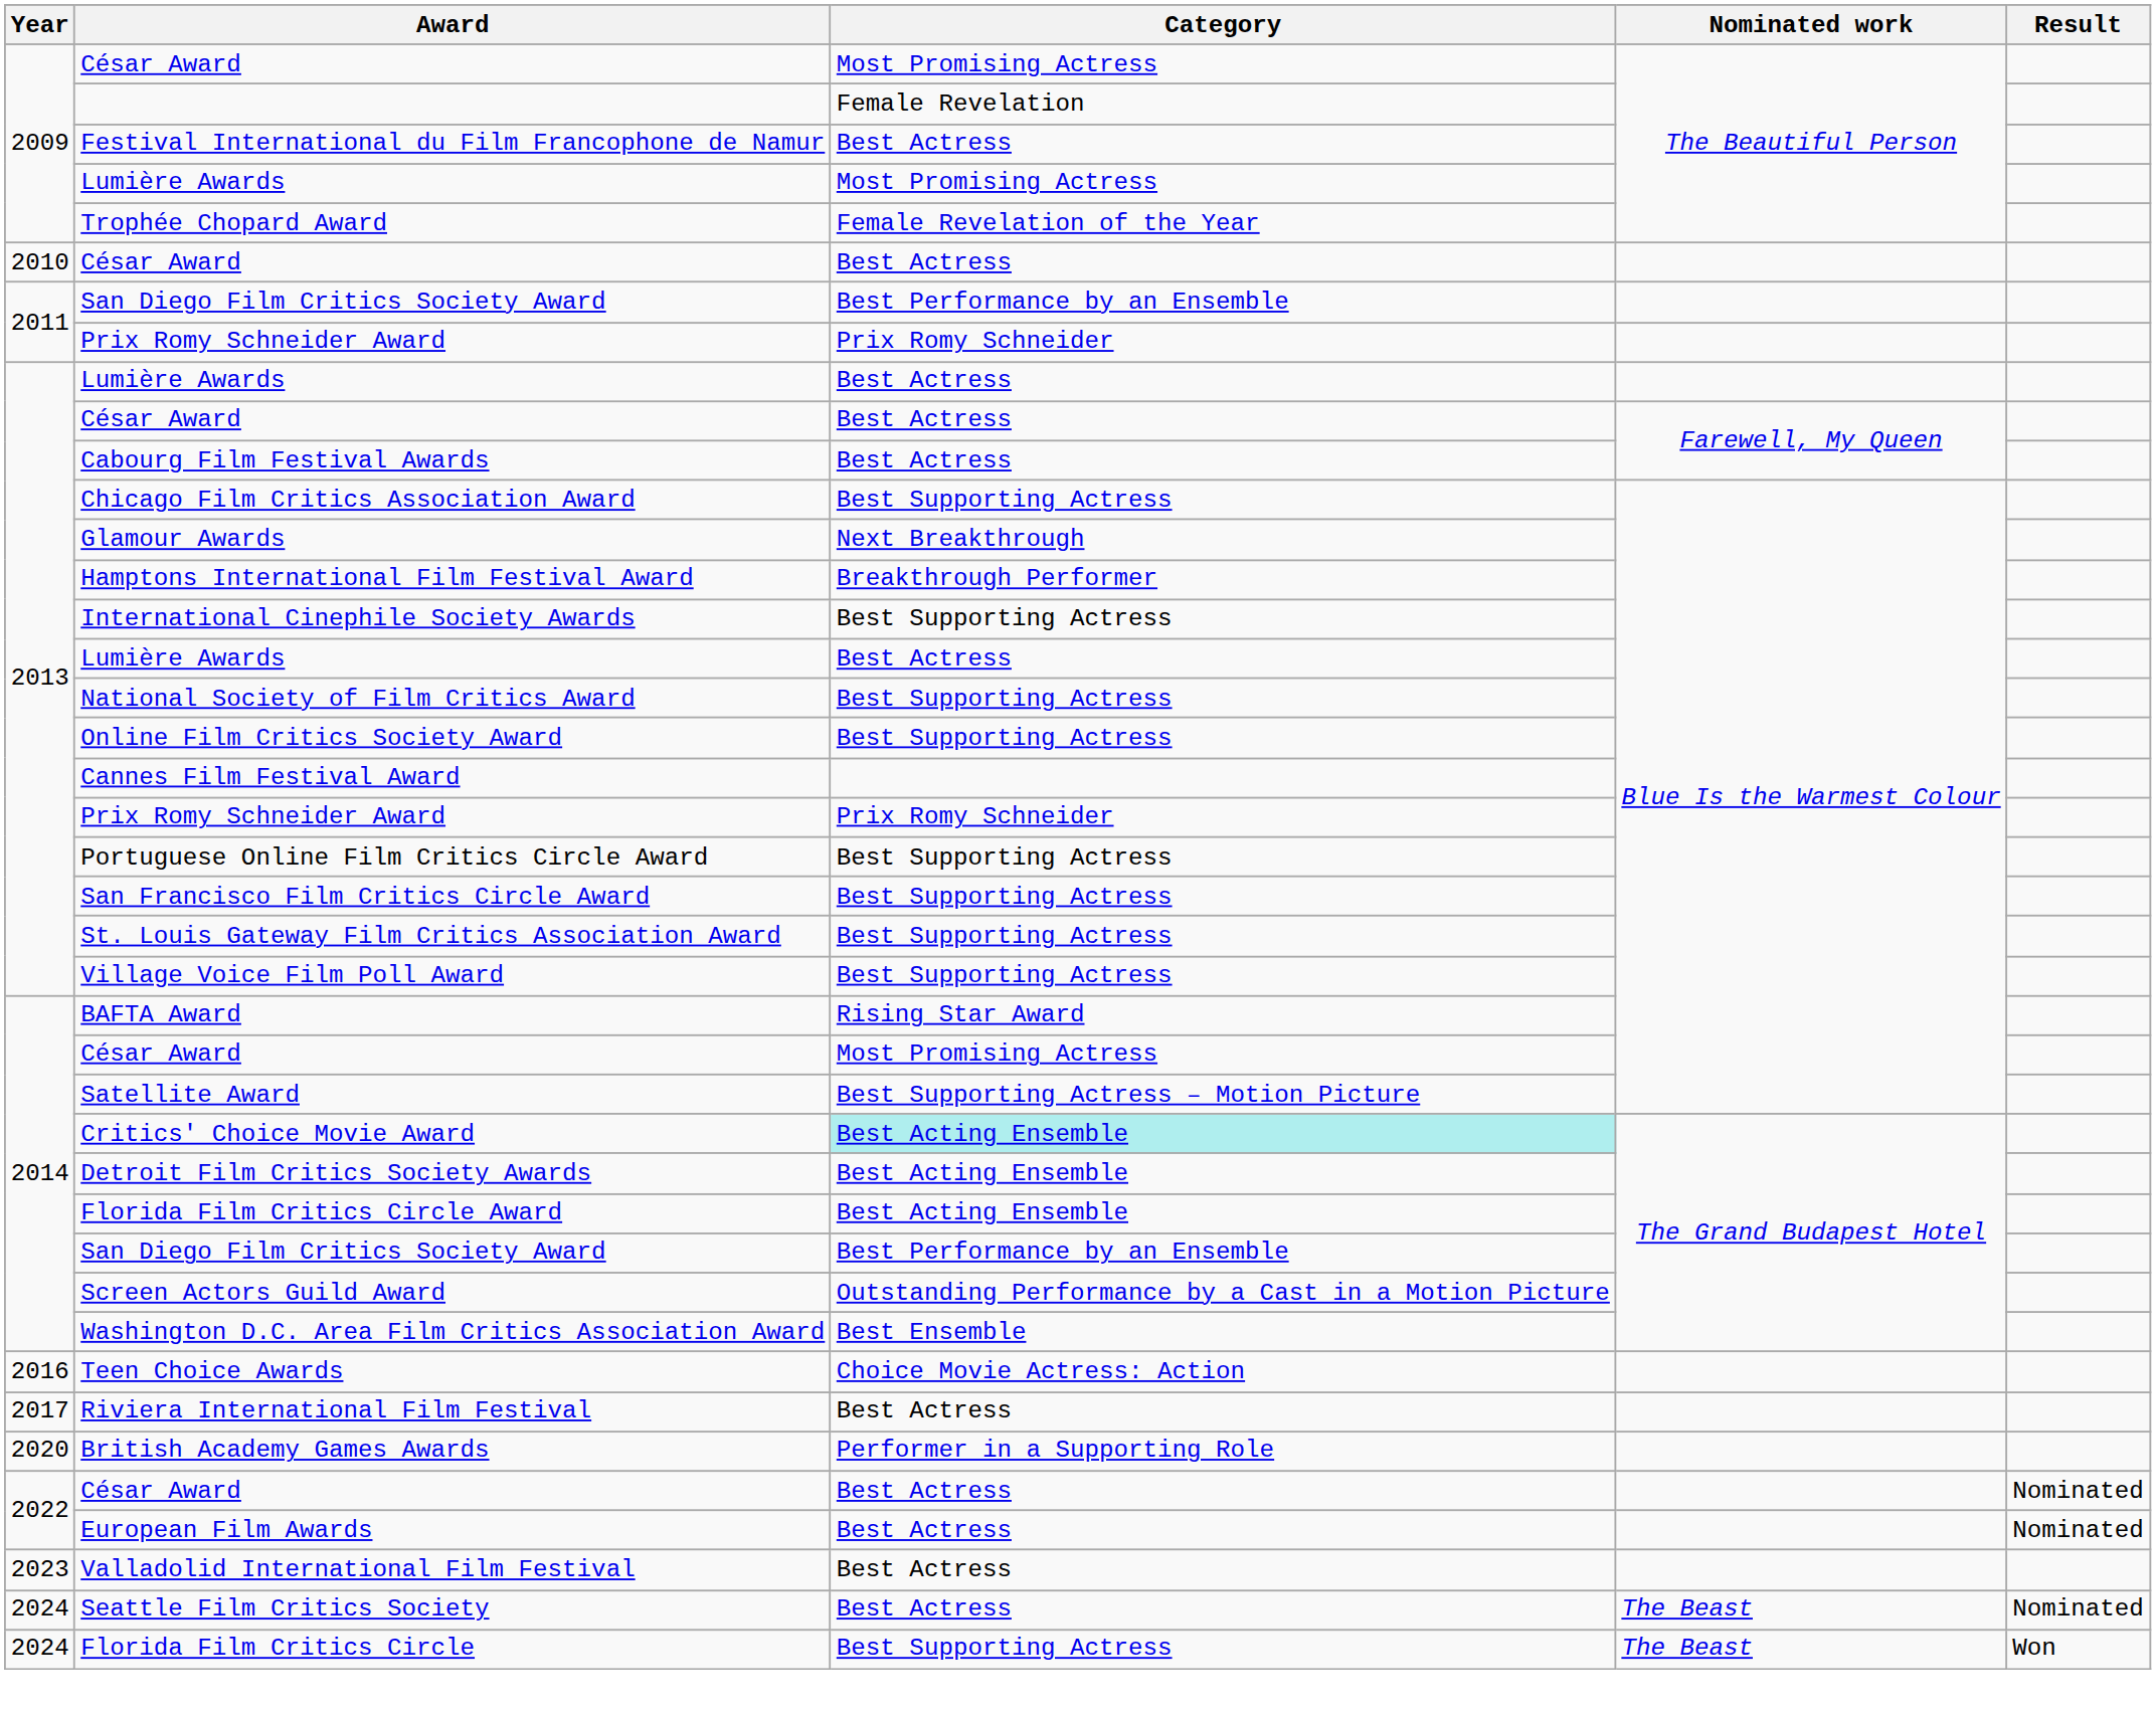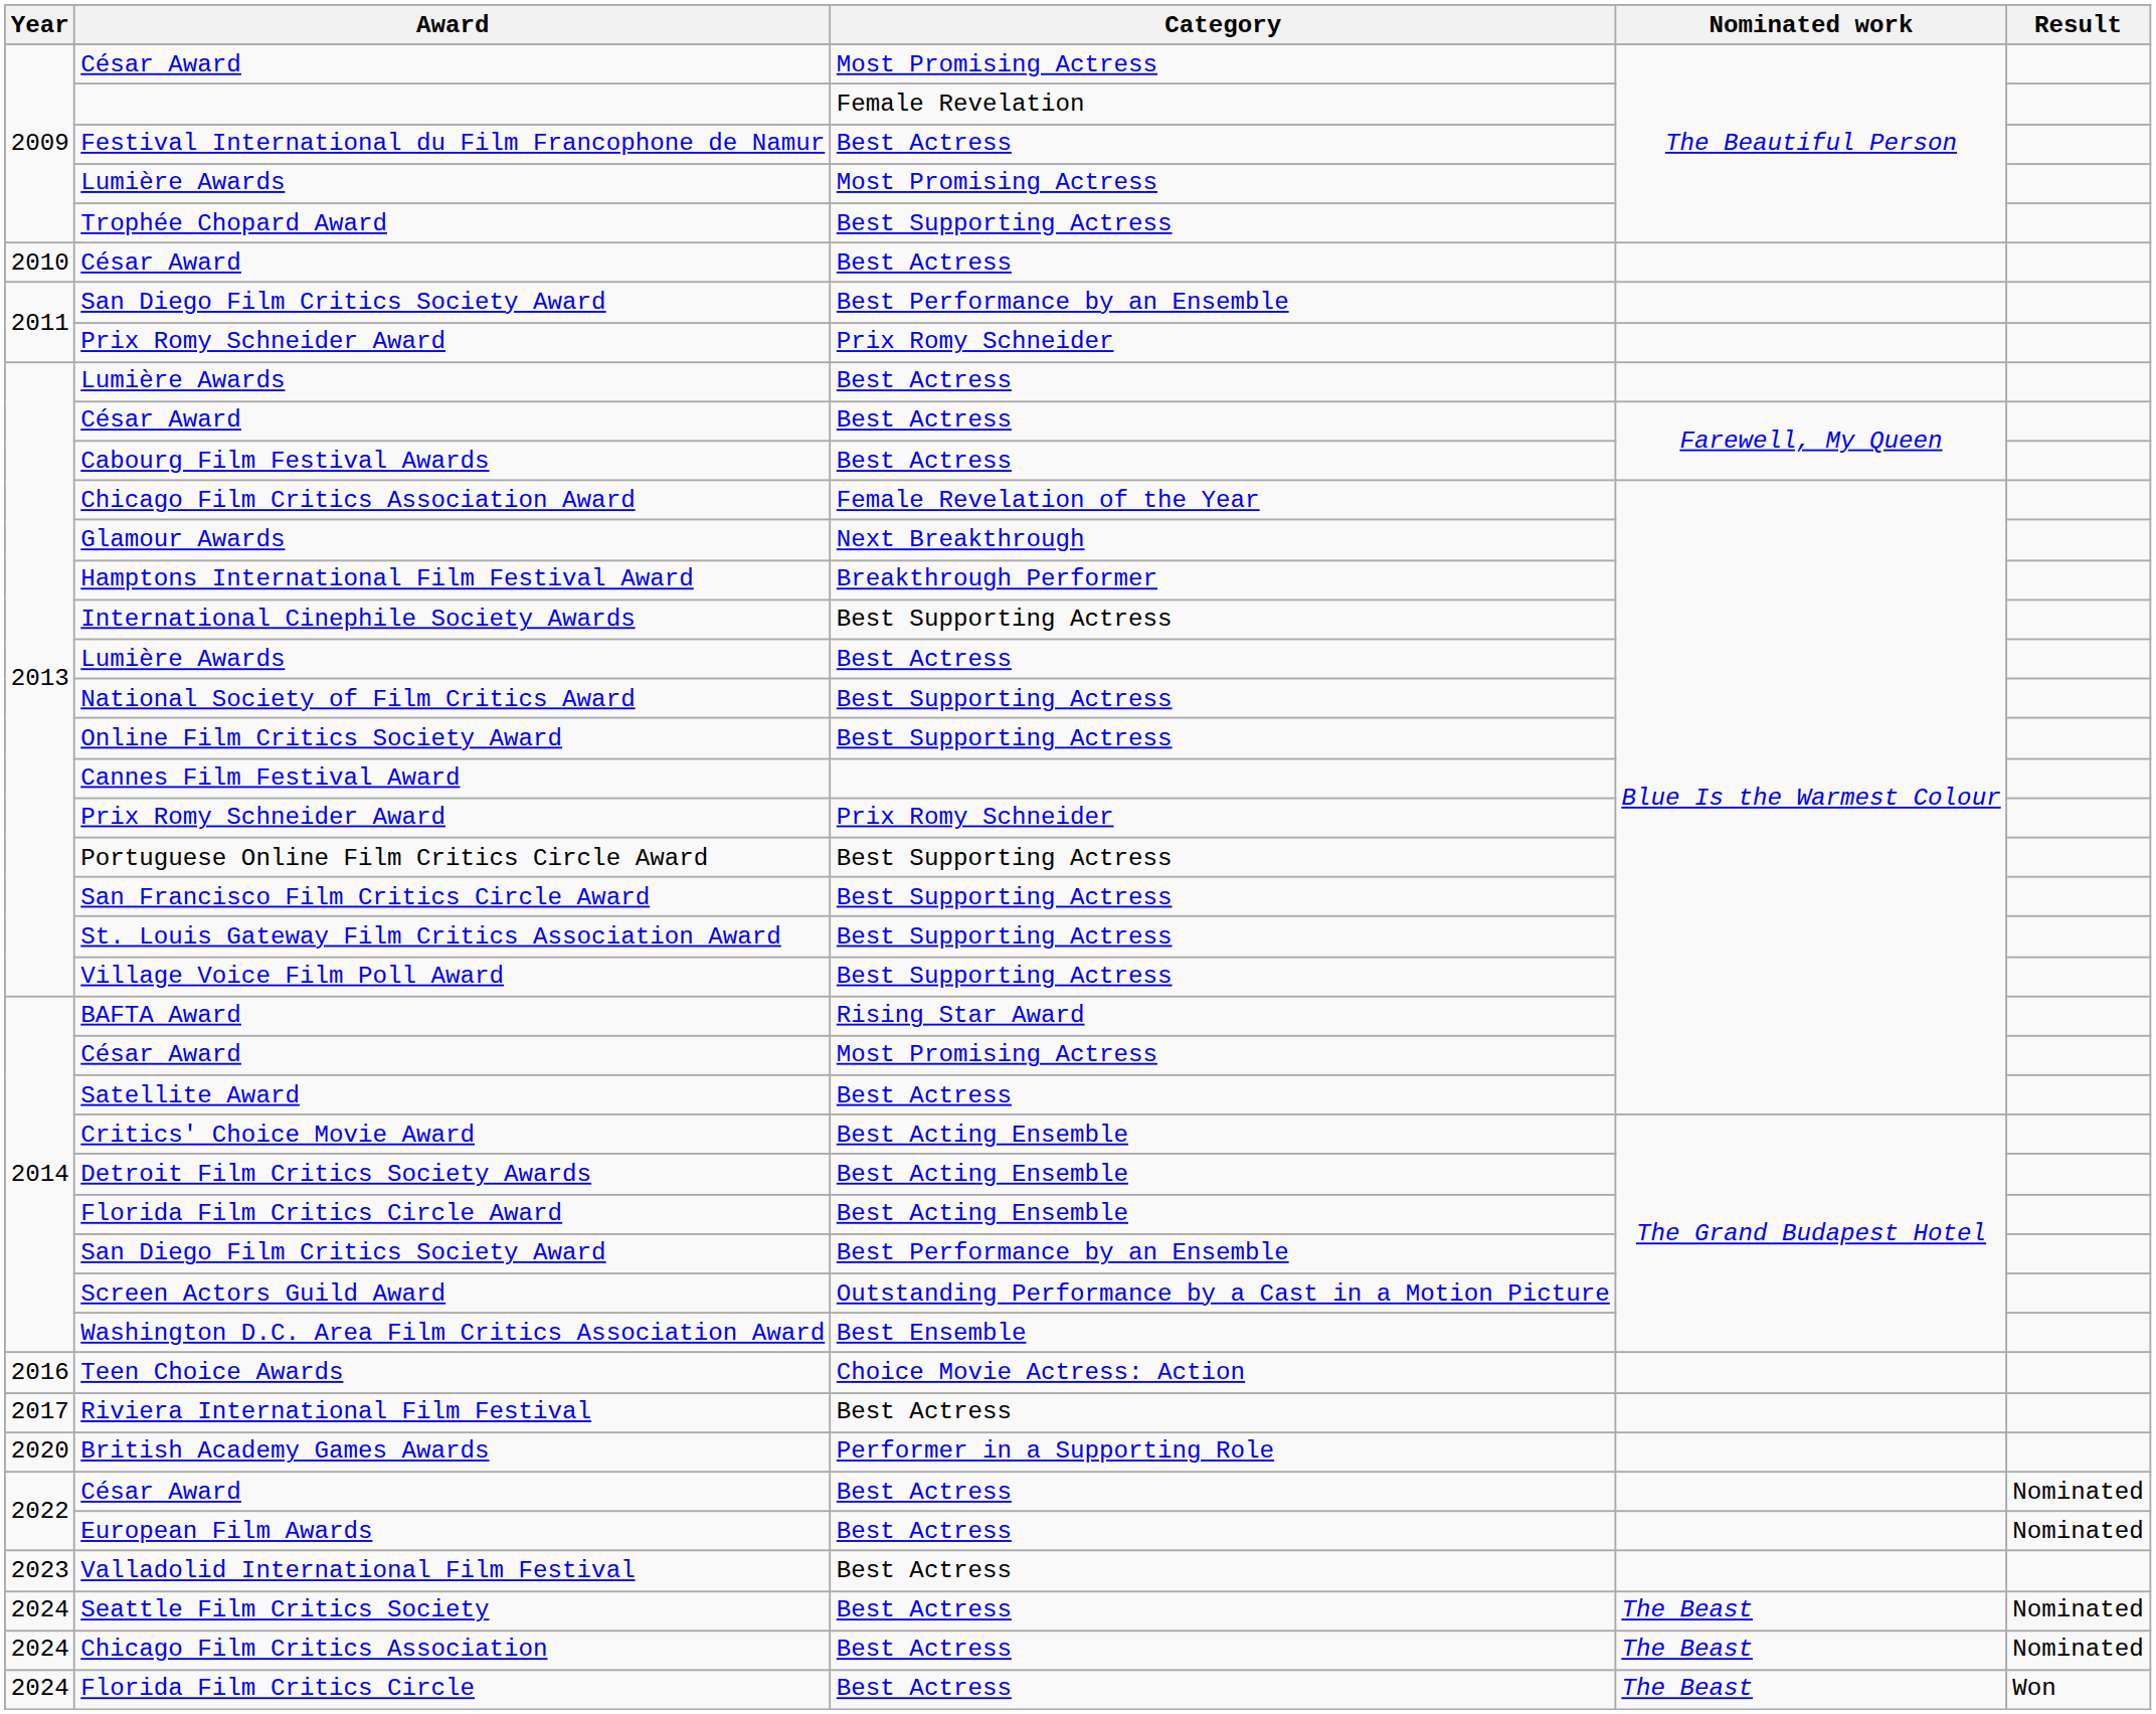 <table class="wikitable sortable">
 <tr>
 <th>Year</th>
 <th>Award</th>
 <th>Category</th>
 <th>Nominated work</th>
 <th>Result</th>
 </tr>
 <tr>
 <td rowspan="5">2009</td>
 <td><a href='#'>César Award</a></td>
 <td><a href='#'>Most Promising Actress</a></td>
 <td rowspan=5 style="text-align:center;"><em><a href='#'>The Beautiful Person</a></em></td>
 <td></td>
 </tr>
 <tr>
 <td></td>
 <td>Female Revelation</td>
 <td></td>
 </tr>
 <tr>
 <td><a href='#'>Festival International du Film Francophone de Namur</a></td>
 <td><a href='#'>Best Actress</a></td>
 <td></td>
 </tr>
 <tr>
 <td><a href='#'>Lumière Awards</a></td>
 <td><a href='#'>Most Promising Actress</a></td>
 <td></td>
 </tr>
 <tr>
 <td><a href='#'>Trophée Chopard Award</a></td>
-<td><a href='#'>Female Revelation of the Year</a></td>
+<td><a href='#'>Best Supporting Actress</a></td>
 <td></td>
 </tr>
 <tr>
 <td>2010</td>
 <td><a href='#'>César Award</a></td>
 <td><a href='#'>Best Actress</a></td>
 <td></td>
 <td></td>
 </tr>
 <tr>
 <td rowspan=2>2011</td>
 <td><a href='#'>San Diego Film Critics Society Award</a></td>
 <td><a href='#'>Best Performance by an Ensemble</a></td>
 <td></td>
 <td></td>
 </tr>
 <tr>
 <td><a href='#'>Prix Romy Schneider Award</a></td>
 <td><a href='#'>Prix Romy Schneider</a></td>
 <td></td>
 <td></td>
 </tr>
 <tr>
 <td rowspan=16>2013</td>
 <td><a href='#'>Lumière Awards</a></td>
 <td><a href='#'>Best Actress</a></td>
 <td></td>
 <td></td>
 </tr>
 <tr>
 <td><a href='#'>César Award</a></td>
 <td><a href='#'>Best Actress</a></td>
 <td rowspan=2 style="text-align:center;"><em><a href='#'>Farewell, My Queen</a></em></td>
 <td></td>
 </tr>
 <tr>
 <td><a href='#'>Cabourg Film Festival Awards</a></td>
 <td><a href='#'>Best Actress</a></td>
 <td></td>
 </tr>
 <tr>
 <td><a href='#'>Chicago Film Critics Association Award</a></td>
-<td><a href='#'>Best Supporting Actress</a></td>
+<td><a href='#'>Female Revelation of the Year</a></td>
 <td rowspan="16" style="text-align:center;"><em><a href='#'>Blue Is the Warmest Colour</a></em></td>
 <td></td>
 </tr>
 <tr>
 <td><a href='#'>Glamour Awards</a></td>
 <td><a href='#'>Next Breakthrough</a></td>
 <td></td>
 </tr>
 <tr>
 <td><a href='#'>Hamptons International Film Festival Award</a></td>
 <td><a href='#'>Breakthrough Performer</a></td>
 <td></td>
 </tr>
 <tr>
 <td><a href='#'>International Cinephile Society Awards</a></td>
 <td>Best Supporting Actress</td>
 <td></td>
 </tr>
 <tr>
 <td><a href='#'>Lumière Awards</a></td>
 <td><a href='#'>Best Actress</a></td>
 <td></td>
 </tr>
 <tr>
 <td><a href='#'>National Society of Film Critics Award</a></td>
 <td><a href='#'>Best Supporting Actress</a></td>
 <td></td>
 </tr>
 <tr>
 <td><a href='#'>Online Film Critics Society Award</a></td>
 <td><a href='#'>Best Supporting Actress</a></td>
 <td></td>
 </tr>
 <tr>
 <td><a href='#'>Cannes Film Festival Award</a></td>
 <td></td>
 <td></td>
 </tr>
 <tr>
 <td><a href='#'>Prix Romy Schneider Award</a></td>
 <td><a href='#'>Prix Romy Schneider</a></td>
 <td></td>
 </tr>
 <tr>
 <td>Portuguese Online Film Critics Circle Award</td>
 <td>Best Supporting Actress</td>
 <td></td>
 </tr>
 <tr>
 <td><a href='#'>San Francisco Film Critics Circle Award</a></td>
 <td><a href='#'>Best Supporting Actress</a></td>
 <td></td>
 </tr>
 <tr>
 <td><a href='#'>St. Louis Gateway Film Critics Association Award</a></td>
 <td><a href='#'>Best Supporting Actress</a></td>
 <td></td>
 </tr>
 <tr>
 <td><a href='#'>Village Voice Film Poll Award</a></td>
 <td><a href='#'>Best Supporting Actress</a></td>
 <td></td>
 </tr>
 <tr>
 <td rowspan="9">2014</td>
 <td><a href='#'>BAFTA Award</a></td>
 <td><a href='#'>Rising Star Award</a></td>
 <td></td>
 </tr>
 <tr>
 <td><a href='#'>César Award</a></td>
 <td><a href='#'>Most Promising Actress</a></td>
 <td></td>
 </tr>
 <tr>
 <td><a href='#'>Satellite Award</a></td>
-<td><a href='#'>Best Supporting Actress – Motion Picture</a></td>
+<td><a href='#'>Best Actress</a></td>
 <td></td>
 </tr>
 <tr>
 <td><a href='#'>Critics' Choice Movie Award</a></td>
-<td style="background: paleturquoise;"><a href='#'>Best Acting Ensemble</a></td>
+<td><a href='#'>Best Acting Ensemble</a></td>
 <td rowspan="6" style="text-align:center;"><em><a href='#'>The Grand Budapest Hotel</a></em></td>
 <td></td>
 </tr>
 <tr>
 <td><a href='#'>Detroit Film Critics Society Awards</a></td>
 <td><a href='#'>Best Acting Ensemble</a></td>
 <td></td>
 </tr>
 <tr>
 <td><a href='#'>Florida Film Critics Circle Award</a></td>
 <td><a href='#'>Best Acting Ensemble</a></td>
 <td></td>
 </tr>
 <tr>
 <td><a href='#'>San Diego Film Critics Society Award</a></td>
 <td><a href='#'>Best Performance by an Ensemble</a></td>
 <td></td>
 </tr>
 <tr>
 <td><a href='#'>Screen Actors Guild Award</a></td>
 <td><a href='#'>Outstanding Performance by a Cast in a Motion Picture</a></td>
 <td></td>
 </tr>
 <tr>
 <td><a href='#'>Washington D.C. Area Film Critics Association Award</a></td>
 <td><a href='#'>Best Ensemble</a></td>
 <td></td>
 </tr>
 <tr>
 <td>2016</td>
 <td><a href='#'>Teen Choice Awards</a></td>
 <td><a href='#'>Choice Movie Actress: Action</a></td>
 <td></td>
 <td></td>
 </tr>
 <tr>
 <td>2017</td>
 <td><a href='#'>Riviera International Film Festival</a></td>
 <td>Best Actress</td>
 <td></td>
 <td></td>
 </tr>
 <tr>
 <td>2020</td>
 <td><a href='#'>British Academy Games Awards</a></td>
 <td><a href='#'>Performer in a Supporting Role</a></td>
 <td></td>
 <td></td>
 </tr>
 <tr>
 <td rowspan="2">2022</td>
 <td><a href='#'>César Award</a></td>
 <td><a href='#'>Best Actress</a></td>
 <td></td>
 <td>Nominated</td>
 </tr>
 <tr>
 <td><a href='#'>European Film Awards</a></td>
 <td><a href='#'>Best Actress</a></td>
 <td></td>
 <td>Nominated</td>
 </tr>
 <tr>
 <td>2023</td>
 <td><a href='#'>Valladolid International Film Festival</a></td>
 <td>Best Actress</td>
 <td></td>
 <td></td>
 </tr>
 <tr>
 <td>2024</td>
 <td><a href='#'>Seattle Film Critics Society</a></td>
 <td><a href='#'>Best Actress</a></td>
 <td><a href='#'><em>The Beast</em></a></td>
 <td>Nominated</td>
 </tr>
 <tr>
 <td>2024</td>
+<td><a href='#'>Chicago Film Critics Association</a></td>
+<td><a href='#'>Best Actress</a></td>
+<td><a href='#'><em>The Beast</em></a></td>
+<td>Nominated</td>
+</tr>
+<tr>
+<td>2024</td>
 <td><a href='#'>Florida Film Critics Circle</a></td>
-<td><a href='#'>Best Supporting Actress</a></td>
+<td><a href='#'>Best Actress</a></td>
 <td><a href='#'><em>The Beast</em></a></td>
 <td>Won</td>
 </tr>
 </table>
